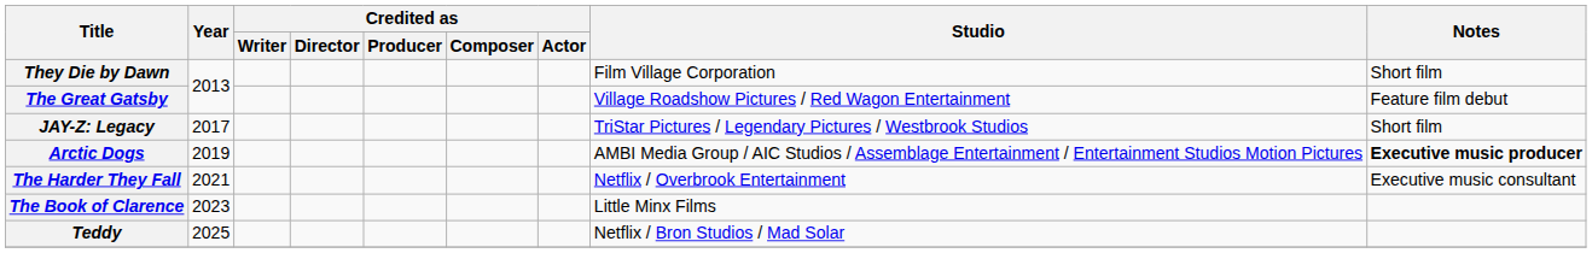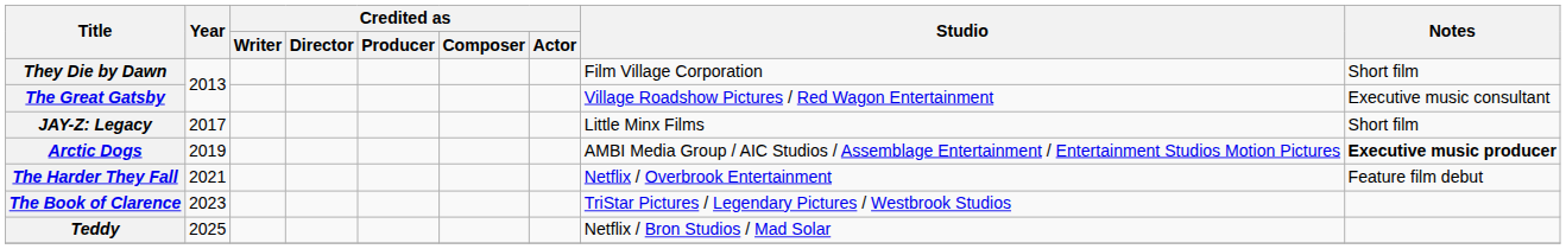 <table class="wikitable plainrowheaders sortable">
 <tr>
 <th rowspan="2" scope="col">Title</th>
 <th rowspan="2" scope="col">Year</th>
 <th colspan="5" scope="col">Credited as</th>
 <th rowspan="2" scope="col">Studio</th>
 <th rowspan="2" scope="col" class="unsortable">Notes</th>
 </tr>
 <tr>
 <th>Writer</th>
 <th>Director</th>
 <th>Producer</th>
 <th>Composer</th>
 <th>Actor</th>
 </tr>
 <tr>
 <th scope=row><em>They Die by Dawn</em></th>
 <td rowspan="2">2013</td>
 <td></td>
 <td></td>
 <td></td>
 <td></td>
 <td></td>
 <td>Film Village Corporation</td>
 <td>Short film</td>
 </tr>
 <tr>
 <th scope=row><em><a href='#'> The Great Gatsby</a></em></th>
 <td></td>
 <td></td>
 <td></td>
 <td></td>
 <td></td>
 <td><a href='#'>Village Roadshow Pictures</a> / <a href='#'>Red Wagon Entertainment</a></td>
-<td>Feature film debut</td>
+<td>Executive music consultant</td>
 </tr>
 <tr>
 <th scope=row><em>JAY-Z: Legacy</em></th>
 <td>2017</td>
 <td></td>
 <td></td>
 <td></td>
 <td></td>
 <td></td>
-<td><a href='#'>TriStar Pictures</a> / <a href='#'>Legendary Pictures</a> / <a href='#'>Westbrook Studios</a></td>
+<td rowspan="1">Little Minx Films</td>
 <td>Short film</td>
 </tr>
 <tr>
 <th scope=row><em><a href='#'>Arctic Dogs</a></em></th>
 <td>2019</td>
 <td></td>
 <td></td>
 <td></td>
 <td></td>
 <td></td>
 <td>AMBI Media Group / AIC Studios / <a href='#'>Assemblage Entertainment</a> / <a href='#'>Entertainment Studios Motion Pictures</a></td>
 <td><strong>Executive music producer</strong></td>
 </tr>
 <tr>
 <th scope=row><em><a href='#'>The Harder They Fall</a></em></th>
 <td rowspan="1">2021</td>
 <td></td>
 <td></td>
 <td></td>
 <td></td>
 <td></td>
 <td><a href='#'>Netflix</a> / <a href='#'>Overbrook Entertainment</a></td>
-<td>Executive music consultant</td>
+<td>Feature film debut</td>
 </tr>
 <tr>
 <th scope=row><em><a href='#'>The Book of Clarence</a></em></th>
 <td rowspan="1">2023</td>
 <td></td>
 <td></td>
 <td></td>
 <td></td>
 <td></td>
-<td rowspan="1">Little Minx Films</td>
+<td><a href='#'>TriStar Pictures</a> / <a href='#'>Legendary Pictures</a> / <a href='#'>Westbrook Studios</a></td>
 <td></td>
 </tr>
 <tr>
 <th scope=row><em>Teddy</em></th>
 <td rowspan="1">2025</td>
 <td></td>
 <td></td>
 <td></td>
 <td></td>
 <td></td>
 <td>Netflix / <a href='#'>Bron Studios</a> / <a href='#'>Mad Solar</a></td>
 <td></td>
 </tr>
 <tr>
 </tr>
 </table>
